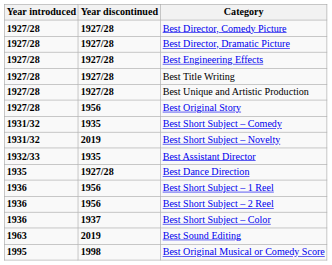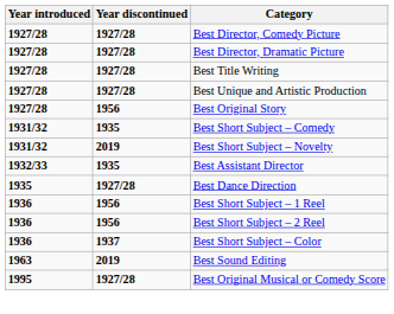 <table class="wikitable sortable">
 <tr>
 <th>Year introduced</th>
 <th>Year discontinued</th>
 <th>Category</th>
 </tr>
 <tr>
 <td><strong>1927/28</strong></td>
 <td><strong>1927/28</strong></td>
 <td><a href='#'>Best Director, Comedy Picture</a></td>
 </tr>
 <tr>
 <td><strong>1927/28</strong></td>
 <td><strong>1927/28</strong></td>
 <td><a href='#'>Best Director, Dramatic Picture</a></td>
-</tr>
-<tr>
-<td><strong>1927/28</strong></td>
-<td><strong>1927/28</strong></td>
-<td><a href='#'>Best Engineering Effects</a></td>
 </tr>
 <tr>
 <td><strong>1927/28</strong></td>
 <td><strong>1927/28</strong></td>
 <td>Best Title Writing</td>
 </tr>
 <tr>
 <td><strong>1927/28</strong></td>
 <td><strong>1927/28</strong></td>
 <td>Best Unique and Artistic Production</td>
 </tr>
 <tr>
 <td><strong>1927/28</strong></td>
 <td><strong>1956</strong></td>
 <td><a href='#'>Best Original Story</a></td>
 </tr>
 <tr>
 <td><strong>1931/32</strong></td>
 <td><strong>1935</strong></td>
 <td><a href='#'>Best Short Subject – Comedy</a></td>
 </tr>
 <tr>
 <td><strong>1931/32</strong></td>
 <td><strong>2019</strong></td>
 <td><a href='#'>Best Short Subject – Novelty</a></td>
 </tr>
 <tr>
 <td><strong>1932/33</strong></td>
 <td><strong>1935</strong></td>
 <td><a href='#'>Best Assistant Director</a></td>
 </tr>
 <tr>
 <td><strong>1935</strong></td>
 <td><strong>1927/28</strong></td>
 <td><a href='#'>Best Dance Direction</a></td>
 </tr>
 <tr>
 <td><strong>1936</strong></td>
 <td><strong>1956</strong></td>
 <td><a href='#'>Best Short Subject – 1 Reel</a></td>
 </tr>
 <tr>
 <td><strong>1936</strong></td>
 <td><strong>1956</strong></td>
 <td><a href='#'>Best Short Subject – 2 Reel</a></td>
 </tr>
 <tr>
 <td><strong>1936</strong></td>
 <td><strong>1937</strong></td>
 <td><a href='#'>Best Short Subject – Color</a></td>
 </tr>
 <tr>
 <td><strong>1963</strong></td>
 <td><strong>2019</strong></td>
 <td><a href='#'>Best Sound Editing</a></td>
 </tr>
 <tr>
 <td><strong>1995</strong></td>
-<td><strong>1998</strong></td>
+<td><strong>1927/28</strong></td>
 <td><a href='#'>Best Original Musical or Comedy Score</a></td>
 </tr>
 </table>
